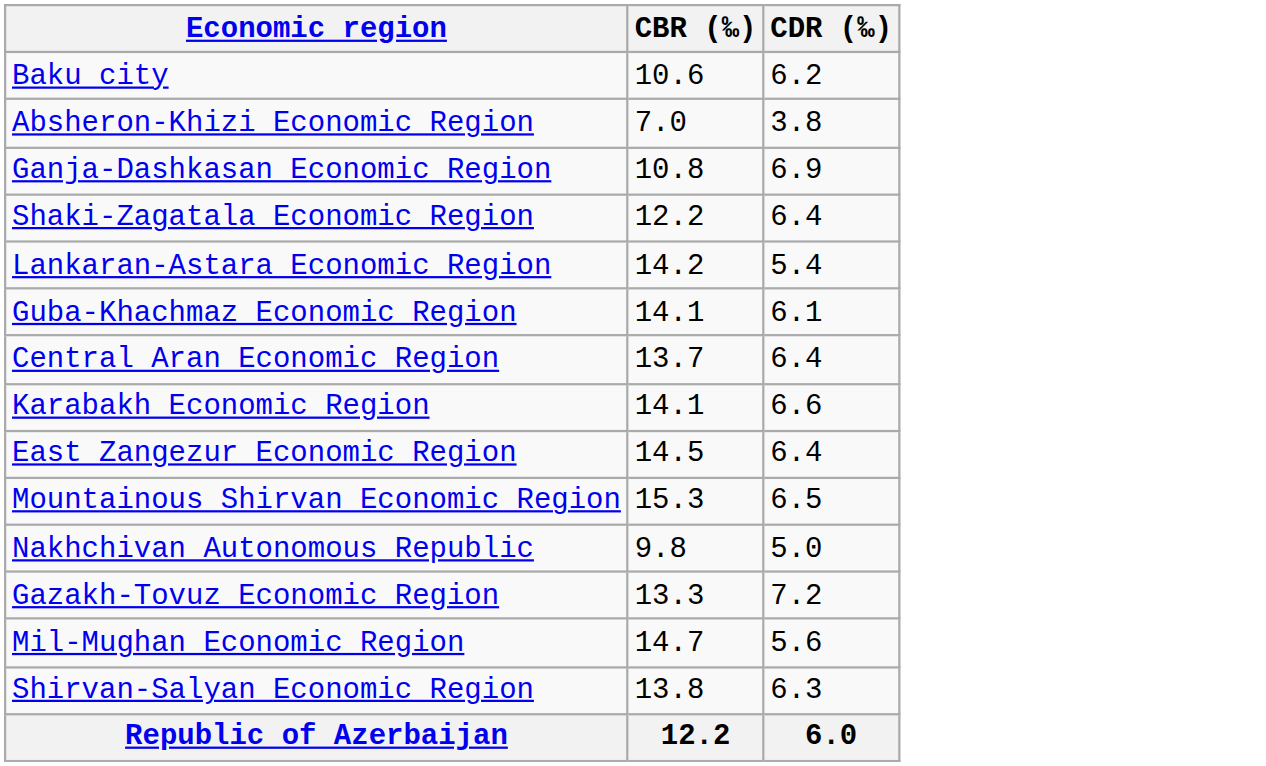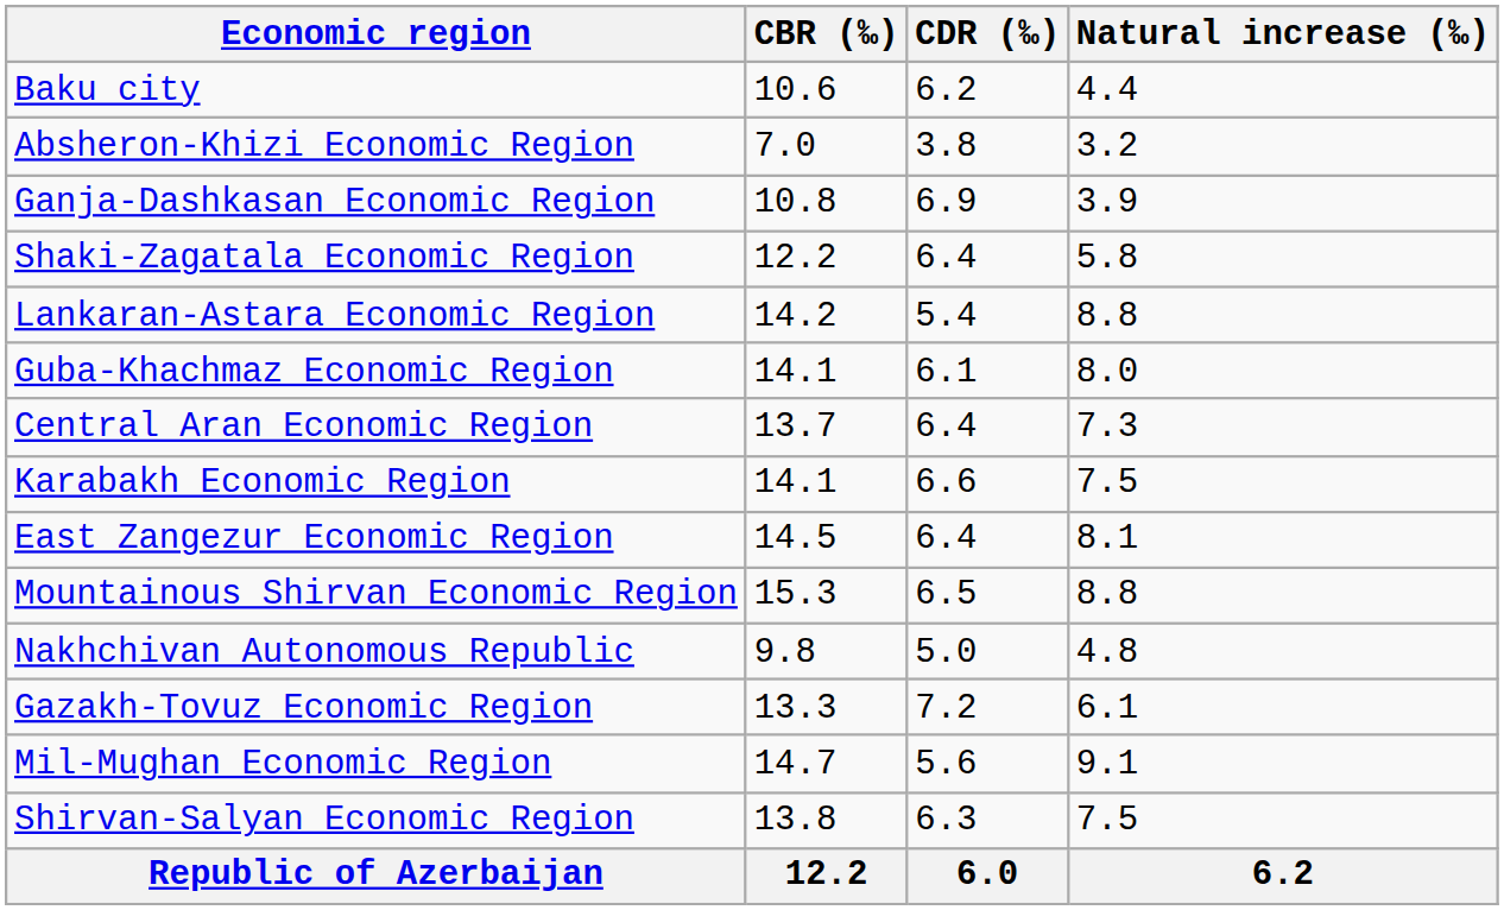 <table class="wikitable sortable"}>
 <tr>
 <th><a href='#'>Economic region</a></th>
 <th>CBR (‰)</th>
 <th>CDR (‰)</th>
+<th>Natural increase (‰)</th>
 </tr>
 <tr>
 <td><a href='#'>Baku city</a></td>
 <td>10.6</td>
 <td>6.2</td>
+<td>4.4</td>
 </tr>
 <tr>
 <td><a href='#'>Absheron-Khizi Economic Region</a></td>
 <td>7.0</td>
 <td>3.8</td>
+<td>3.2</td>
 </tr>
 <tr>
 <td><a href='#'>Ganja-Dashkasan Economic Region</a></td>
 <td>10.8</td>
 <td>6.9</td>
+<td>3.9</td>
 </tr>
 <tr>
 <td><a href='#'>Shaki-Zagatala Economic Region</a></td>
 <td>12.2</td>
 <td>6.4</td>
+<td>5.8</td>
 </tr>
 <tr>
 <td><a href='#'>Lankaran-Astara Economic Region</a></td>
 <td>14.2</td>
 <td>5.4</td>
+<td>8.8</td>
 </tr>
 <tr>
 <td><a href='#'>Guba-Khachmaz Economic Region</a></td>
 <td>14.1</td>
 <td>6.1</td>
+<td>8.0</td>
 </tr>
 <tr>
 <td><a href='#'>Central Aran Economic Region</a></td>
 <td>13.7</td>
 <td>6.4</td>
+<td>7.3</td>
 </tr>
 <tr>
 <td><a href='#'>Karabakh Economic Region</a></td>
 <td>14.1</td>
 <td>6.6</td>
+<td>7.5</td>
 </tr>
 <tr>
 <td><a href='#'>East Zangezur Economic Region</a></td>
 <td>14.5</td>
 <td>6.4</td>
+<td>8.1</td>
 </tr>
 <tr>
 <td><a href='#'>Mountainous Shirvan Economic Region</a></td>
 <td>15.3</td>
 <td>6.5</td>
+<td>8.8</td>
 </tr>
 <tr>
 <td><a href='#'>Nakhchivan Autonomous Republic</a></td>
 <td>9.8</td>
 <td>5.0</td>
+<td>4.8</td>
 </tr>
 <tr>
 <td><a href='#'>Gazakh-Tovuz Economic Region</a></td>
 <td>13.3</td>
 <td>7.2</td>
+<td>6.1</td>
 </tr>
 <tr>
 <td><a href='#'>Mil-Mughan Economic Region</a></td>
 <td>14.7</td>
 <td>5.6</td>
+<td>9.1</td>
 </tr>
 <tr>
 <td><a href='#'>Shirvan-Salyan Economic Region</a></td>
 <td>13.8</td>
 <td>6.3</td>
+<td>7.5</td>
 </tr>
 <tr>
 <th><a href='#'>Republic of Azerbaijan</a></th>
 <th>12.2</th>
 <th>6.0</th>
+<th>6.2</th>
 </tr>
 </table>
